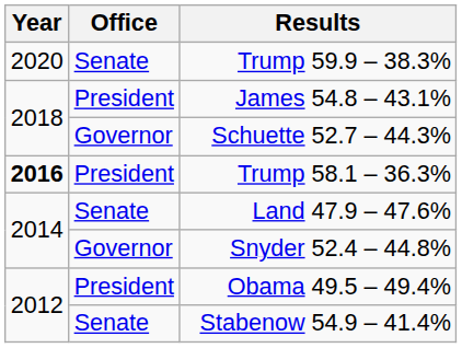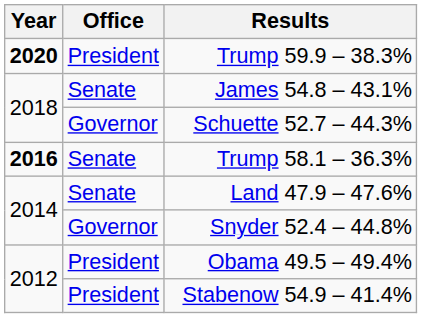 <table class=wikitable>
 <tr>
 <th width="30">Year</th>
 <th width="60">Office</th>
 <th width="180">Results</th>
 </tr>
 <tr>
-<td>2020</td>
-<td><a href='#'>Senate</a></td>
+<td><strong>2020</strong></td>
+<td><a href='#'>President</a></td>
 <td align="right" ><a href='#'>Trump</a> 59.9 – 38.3%</td>
 </tr>
 <tr>
 <td rowspan="2">2018</td>
-<td><a href='#'>President</a></td>
+<td><a href='#'>Senate</a></td>
 <td align="right" ><a href='#'>James</a> 54.8 – 43.1%</td>
 </tr>
 <tr>
 <td><a href='#'>Governor</a></td>
 <td align="right" ><a href='#'>Schuette</a> 52.7 – 44.3%</td>
 </tr>
 <tr>
 <td><strong>2016</strong></td>
-<td><a href='#'>President</a></td>
+<td><a href='#'>Senate</a></td>
 <td align="right" ><a href='#'>Trump</a> 58.1 – 36.3%</td>
 </tr>
 <tr>
 <td rowspan="2">2014</td>
 <td><a href='#'>Senate</a></td>
 <td align="right" ><a href='#'>Land</a> 47.9 – 47.6%</td>
 </tr>
 <tr>
 <td><a href='#'>Governor</a></td>
 <td align="right" ><a href='#'>Snyder</a> 52.4 – 44.8%</td>
 </tr>
 <tr>
 <td rowspan="2">2012</td>
 <td><a href='#'>President</a></td>
 <td align="right" ><a href='#'>Obama</a> 49.5 – 49.4%</td>
 </tr>
 <tr>
-<td><a href='#'>Senate</a></td>
+<td><a href='#'>President</a></td>
 <td align="right" ><a href='#'>Stabenow</a> 54.9 – 41.4%</td>
 </tr>
 </table>
